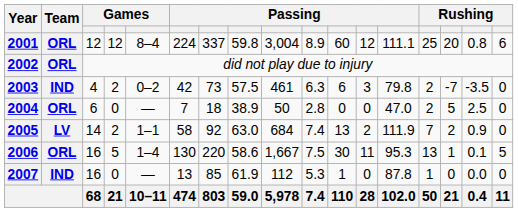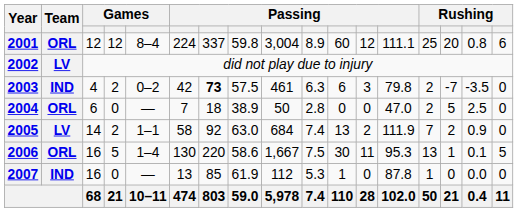 <table class="wikitable" style="text-align:center;">
 <tr>
 <th rowspan="2">Year</th>
 <th rowspan="2">Team</th>
 <th colspan="3">Games</th>
 <th colspan="8">Passing</th>
 <th colspan="4">Rushing</th>
 </tr>
 <tr>
 <th></th>
 <th></th>
 <th></th>
 <th></th>
 <th></th>
 <th></th>
 <th></th>
 <th></th>
 <th></th>
 <th></th>
 <th></th>
 <th></th>
 <th></th>
 <th></th>
 <th></th>
 </tr>
 <tr>
 <th><a href='#'>2001</a></th>
 <th><a href='#'>ORL</a></th>
 <td>12</td>
 <td>12</td>
 <td>8–4</td>
 <td>224</td>
 <td>337</td>
 <td>59.8</td>
 <td>3,004</td>
 <td>8.9</td>
 <td>60</td>
 <td>12</td>
 <td>111.1</td>
 <td>25</td>
 <td>20</td>
 <td>0.8</td>
 <td>6</td>
 </tr>
 <tr>
 <th><a href='#'>2002</a></th>
-<th><a href='#'>ORL</a></th>
+<th><a href='#'>LV</a></th>
 <td colspan="17"><em>did not play due to injury</em></td>
 </tr>
 <tr>
 <th><a href='#'>2003</a></th>
 <th><a href='#'>IND</a></th>
 <td>4</td>
 <td>2</td>
 <td>0–2</td>
 <td>42</td>
-<td>73</td>
+<td><strong>73</strong></td>
 <td>57.5</td>
 <td>461</td>
 <td>6.3</td>
 <td>6</td>
 <td>3</td>
 <td>79.8</td>
 <td>2</td>
 <td>-7</td>
 <td>-3.5</td>
 <td>0</td>
 </tr>
 <tr>
 <th><a href='#'>2004</a></th>
 <th><a href='#'>ORL</a></th>
 <td>6</td>
 <td>0</td>
 <td>—</td>
 <td>7</td>
 <td>18</td>
 <td>38.9</td>
 <td>50</td>
 <td>2.8</td>
 <td>0</td>
 <td>0</td>
 <td>47.0</td>
 <td>2</td>
 <td>5</td>
 <td>2.5</td>
 <td>0</td>
 </tr>
 <tr>
 <th><a href='#'>2005</a></th>
 <th><a href='#'>LV</a></th>
 <td>14</td>
 <td>2</td>
 <td>1–1</td>
 <td>58</td>
 <td>92</td>
 <td>63.0</td>
 <td>684</td>
 <td>7.4</td>
 <td>13</td>
 <td>2</td>
 <td>111.9</td>
 <td>7</td>
 <td>2</td>
 <td>0.9</td>
 <td>0</td>
 </tr>
 <tr>
 <th><a href='#'>2006</a></th>
 <th><a href='#'>ORL</a></th>
 <td>16</td>
 <td>5</td>
 <td>1–4</td>
 <td>130</td>
 <td>220</td>
 <td>58.6</td>
 <td>1,667</td>
 <td>7.5</td>
 <td>30</td>
 <td>11</td>
 <td>95.3</td>
 <td>13</td>
 <td>1</td>
 <td>0.1</td>
 <td>5</td>
 </tr>
 <tr>
 <th><a href='#'>2007</a></th>
 <th><a href='#'>IND</a></th>
 <td>16</td>
 <td>0</td>
 <td>—</td>
 <td>13</td>
 <td>85</td>
 <td>61.9</td>
 <td>112</td>
 <td>5.3</td>
 <td>1</td>
 <td>0</td>
 <td>87.8</td>
 <td>1</td>
 <td>0</td>
 <td>0.0</td>
 <td>0</td>
 </tr>
 <tr>
 <th colspan="2"></th>
 <th>68</th>
 <th>21</th>
 <th>10–11</th>
 <th>474</th>
 <th>803</th>
 <th>59.0</th>
 <th>5,978</th>
 <th>7.4</th>
 <th>110</th>
 <th>28</th>
 <th>102.0</th>
 <th>50</th>
 <th>21</th>
 <th>0.4</th>
 <th>11</th>
 </tr>
 </table>
